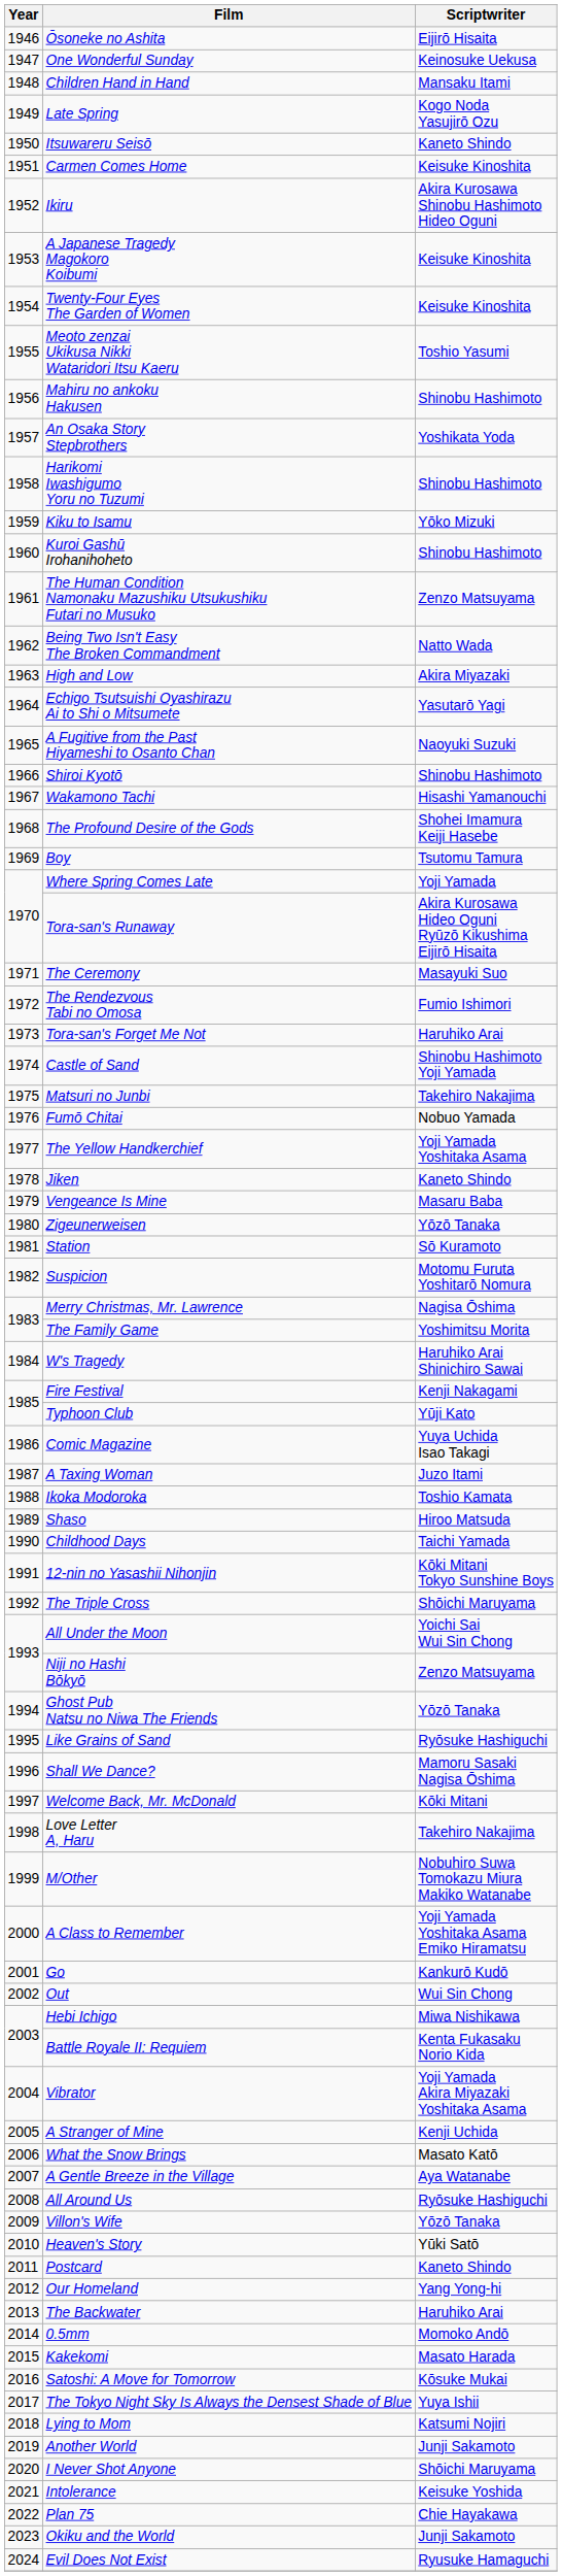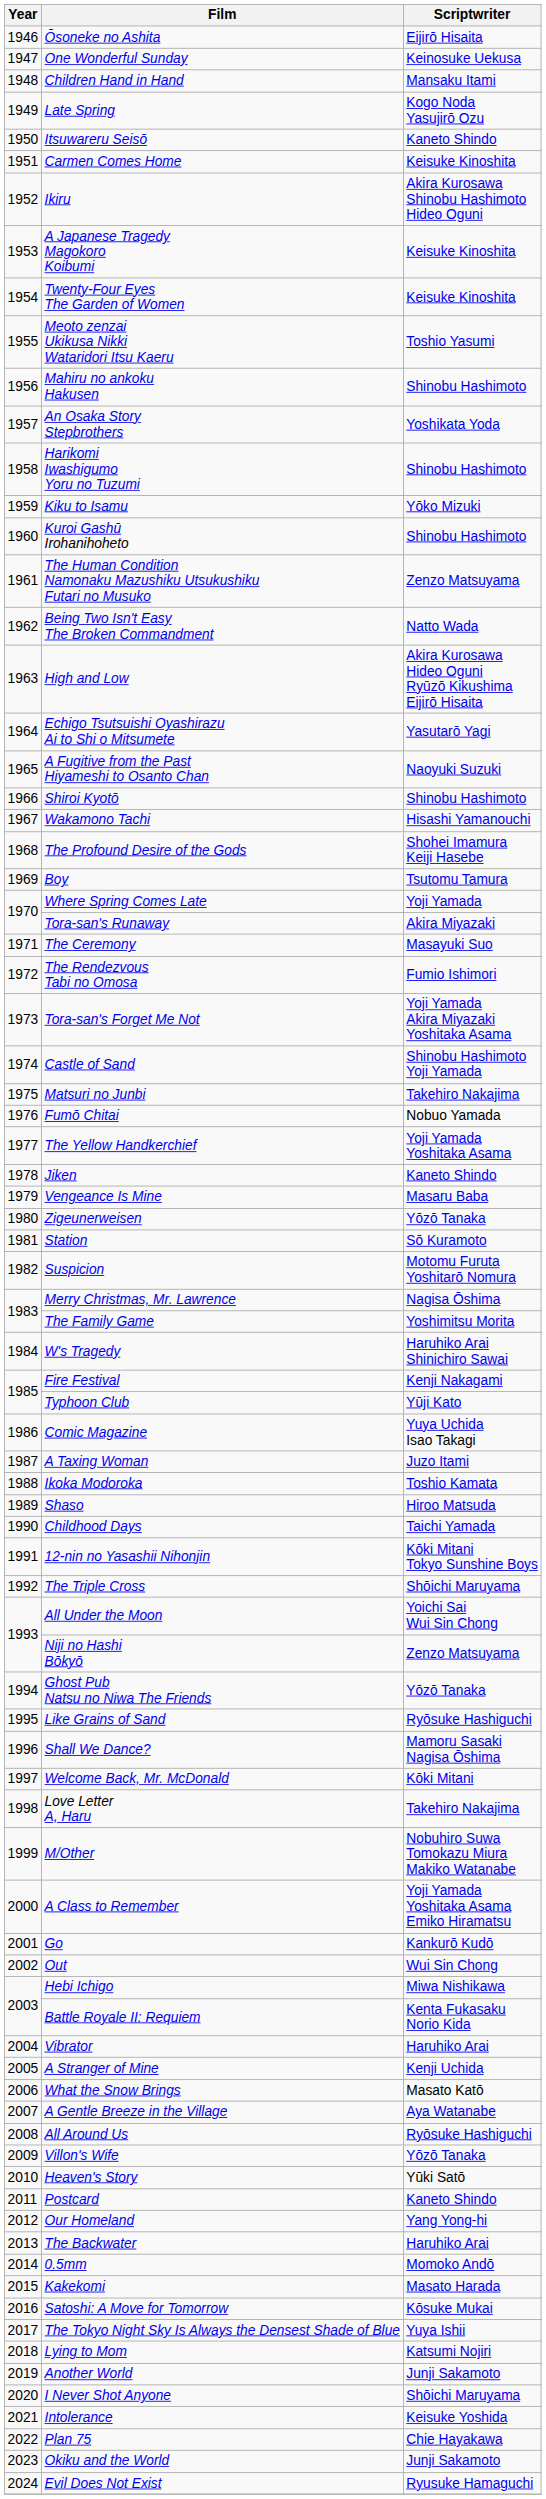 <table class="wikitable sortable">
 <tr>
 <th>Year</th>
 <th>Film</th>
 <th>Scriptwriter</th>
 </tr>
 <tr>
 <td>1946</td>
 <td><em><a href='#'>Ōsoneke no Ashita</a></em></td>
 <td><a href='#'>Eijirō Hisaita</a></td>
 </tr>
 <tr>
 <td>1947</td>
 <td><em><a href='#'>One Wonderful Sunday</a></em></td>
 <td><a href='#'>Keinosuke Uekusa</a></td>
 </tr>
 <tr>
 <td>1948</td>
 <td><em><a href='#'>Children Hand in Hand</a></em></td>
 <td><a href='#'>Mansaku Itami</a></td>
 </tr>
 <tr>
 <td>1949</td>
 <td><em><a href='#'>Late Spring</a></em></td>
 <td><a href='#'>Kogo Noda</a><br><a href='#'>Yasujirō Ozu</a></td>
 </tr>
 <tr>
 <td>1950</td>
 <td><em><a href='#'>Itsuwareru Seisō</a></em></td>
 <td><a href='#'>Kaneto Shindo</a></td>
 </tr>
 <tr>
 <td>1951</td>
 <td><em><a href='#'>Carmen Comes Home</a></em></td>
 <td><a href='#'>Keisuke Kinoshita</a></td>
 </tr>
 <tr>
 <td>1952</td>
 <td><em><a href='#'>Ikiru</a></em></td>
 <td><a href='#'>Akira Kurosawa</a><br><a href='#'>Shinobu Hashimoto</a><br><a href='#'>Hideo Oguni</a></td>
 </tr>
 <tr>
 <td>1953</td>
 <td><em><a href='#'>A Japanese Tragedy</a></em><br><em><a href='#'>Magokoro</a></em><br><em><a href='#'>Koibumi</a></em></td>
 <td><a href='#'>Keisuke Kinoshita</a></td>
 </tr>
 <tr>
 <td>1954</td>
 <td><em><a href='#'>Twenty-Four Eyes</a></em><br><em><a href='#'>The Garden of Women</a></em></td>
 <td><a href='#'>Keisuke Kinoshita</a></td>
 </tr>
 <tr>
 <td>1955</td>
 <td><em><a href='#'>Meoto zenzai</a></em><br><em><a href='#'>Ukikusa Nikki</a></em><br><em><a href='#'>Wataridori Itsu Kaeru</a></em></td>
 <td><a href='#'>Toshio Yasumi</a></td>
 </tr>
 <tr>
 <td>1956</td>
 <td><em><a href='#'>Mahiru no ankoku</a></em><br><em><a href='#'>Hakusen</a></em></td>
 <td><a href='#'>Shinobu Hashimoto</a></td>
 </tr>
 <tr>
 <td>1957</td>
 <td><em><a href='#'>An Osaka Story</a></em><br><em><a href='#'>Stepbrothers</a></em></td>
 <td><a href='#'>Yoshikata Yoda</a></td>
 </tr>
 <tr>
 <td>1958</td>
 <td><em><a href='#'>Harikomi</a></em><br><em><a href='#'>Iwashigumo</a></em><br><em><a href='#'>Yoru no Tuzumi</a></em></td>
 <td><a href='#'>Shinobu Hashimoto</a></td>
 </tr>
 <tr>
 <td>1959</td>
 <td><em><a href='#'>Kiku to Isamu</a></em></td>
 <td><a href='#'>Yōko Mizuki</a></td>
 </tr>
 <tr>
 <td>1960</td>
 <td><em><a href='#'>Kuroi Gashū</a></em><br><em>Irohanihoheto</em></td>
 <td><a href='#'>Shinobu Hashimoto</a></td>
 </tr>
 <tr>
 <td>1961</td>
 <td><em><a href='#'>The Human Condition</a></em><br><em><a href='#'>Namonaku Mazushiku Utsukushiku</a></em><br><em><a href='#'>Futari no Musuko</a></em></td>
 <td><a href='#'>Zenzo Matsuyama</a></td>
 </tr>
 <tr>
 <td>1962</td>
 <td><em><a href='#'>Being Two Isn't Easy</a></em><br><em><a href='#'>The Broken Commandment</a></em></td>
 <td><a href='#'>Natto Wada</a></td>
 </tr>
 <tr>
 <td>1963</td>
 <td><em><a href='#'>High and Low</a></em></td>
-<td><a href='#'>Akira Miyazaki</a></td>
+<td><a href='#'>Akira Kurosawa</a><br><a href='#'>Hideo Oguni</a><br><a href='#'>Ryūzō Kikushima</a><br><a href='#'>Eijirō Hisaita</a></td>
 </tr>
 <tr>
 <td>1964</td>
 <td><em><a href='#'>Echigo Tsutsuishi Oyashirazu</a></em><br><em><a href='#'>Ai to Shi o Mitsumete</a></em></td>
 <td><a href='#'>Yasutarō Yagi</a></td>
 </tr>
 <tr>
 <td>1965</td>
 <td><em><a href='#'>A Fugitive from the Past</a></em><br><em><a href='#'>Hiyameshi to Osanto Chan</a></em></td>
 <td><a href='#'>Naoyuki Suzuki</a></td>
 </tr>
 <tr>
 <td>1966</td>
 <td><em><a href='#'>Shiroi Kyotō</a></em></td>
 <td><a href='#'>Shinobu Hashimoto</a></td>
 </tr>
 <tr>
 <td>1967</td>
 <td><em><a href='#'>Wakamono Tachi</a></em></td>
 <td><a href='#'>Hisashi Yamanouchi</a></td>
 </tr>
 <tr>
 <td>1968</td>
 <td><em><a href='#'>The Profound Desire of the Gods</a></em></td>
 <td><a href='#'>Shohei Imamura</a><br><a href='#'>Keiji Hasebe</a></td>
 </tr>
 <tr>
 <td>1969</td>
 <td><em><a href='#'>Boy</a></em></td>
 <td><a href='#'>Tsutomu Tamura</a></td>
 </tr>
 <tr>
 <td rowspan="2">1970</td>
 <td><em><a href='#'>Where Spring Comes Late</a></em></td>
 <td><a href='#'>Yoji Yamada</a></td>
 </tr>
 <tr>
 <td><em><a href='#'>Tora-san's Runaway</a></em></td>
-<td><a href='#'>Akira Kurosawa</a><br><a href='#'>Hideo Oguni</a><br><a href='#'>Ryūzō Kikushima</a><br><a href='#'>Eijirō Hisaita</a></td>
+<td><a href='#'>Akira Miyazaki</a></td>
 </tr>
 <tr>
 <td>1971</td>
 <td><em><a href='#'>The Ceremony</a></em></td>
 <td><a href='#'>Masayuki Suo</a></td>
 </tr>
 <tr>
 <td>1972</td>
 <td><em><a href='#'>The Rendezvous</a></em><br><em><a href='#'>Tabi no Omosa</a></em></td>
 <td><a href='#'>Fumio Ishimori</a></td>
 </tr>
 <tr>
 <td>1973</td>
 <td><em><a href='#'>Tora-san's Forget Me Not</a></em></td>
-<td><a href='#'>Haruhiko Arai</a></td>
+<td><a href='#'>Yoji Yamada</a><br><a href='#'>Akira Miyazaki</a><br><a href='#'>Yoshitaka Asama</a></td>
 </tr>
 <tr>
 <td>1974</td>
 <td><em><a href='#'>Castle of Sand</a></em></td>
 <td><a href='#'>Shinobu Hashimoto</a><br><a href='#'>Yoji Yamada</a></td>
 </tr>
 <tr>
 <td>1975</td>
 <td><em><a href='#'>Matsuri no Junbi</a></em></td>
 <td><a href='#'>Takehiro Nakajima</a></td>
 </tr>
 <tr>
 <td>1976</td>
 <td><em><a href='#'>Fumō Chitai</a></em></td>
 <td>Nobuo Yamada</td>
 </tr>
 <tr>
 <td>1977</td>
 <td><em><a href='#'>The Yellow Handkerchief</a></em></td>
 <td><a href='#'>Yoji Yamada</a><br><a href='#'>Yoshitaka Asama</a></td>
 </tr>
 <tr>
 <td>1978</td>
 <td><em><a href='#'>Jiken</a></em></td>
 <td><a href='#'>Kaneto Shindo</a></td>
 </tr>
 <tr>
 <td>1979</td>
 <td><em><a href='#'>Vengeance Is Mine</a></em></td>
 <td><a href='#'>Masaru Baba</a></td>
 </tr>
 <tr>
 <td>1980</td>
 <td><em><a href='#'>Zigeunerweisen</a></em></td>
 <td><a href='#'>Yōzō Tanaka</a></td>
 </tr>
 <tr>
 <td>1981</td>
 <td><em><a href='#'>Station</a></em></td>
 <td><a href='#'>Sō Kuramoto</a></td>
 </tr>
 <tr>
 <td>1982</td>
 <td><em><a href='#'>Suspicion</a></em></td>
 <td><a href='#'>Motomu Furuta</a><br><a href='#'>Yoshitarō Nomura</a></td>
 </tr>
 <tr>
 <td rowspan="2">1983</td>
 <td><em><a href='#'>Merry Christmas, Mr. Lawrence</a></em></td>
 <td><a href='#'>Nagisa Ōshima</a></td>
 </tr>
 <tr>
 <td><em><a href='#'>The Family Game</a></em></td>
 <td><a href='#'>Yoshimitsu Morita</a></td>
 </tr>
 <tr>
 <td>1984</td>
 <td><em><a href='#'>W's Tragedy</a></em></td>
 <td><a href='#'>Haruhiko Arai</a><br><a href='#'>Shinichiro Sawai</a></td>
 </tr>
 <tr>
 <td rowspan="2">1985</td>
 <td><em><a href='#'>Fire Festival</a></em></td>
 <td><a href='#'>Kenji Nakagami</a></td>
 </tr>
 <tr>
 <td><em><a href='#'>Typhoon Club</a></em></td>
 <td><a href='#'>Yūji Kato</a></td>
 </tr>
 <tr>
 <td>1986</td>
 <td><em><a href='#'>Comic Magazine</a></em></td>
 <td><a href='#'>Yuya Uchida</a><br>Isao Takagi</td>
 </tr>
 <tr>
 <td>1987</td>
 <td><em><a href='#'>A Taxing Woman</a></em></td>
 <td><a href='#'>Juzo Itami</a></td>
 </tr>
 <tr>
 <td>1988</td>
 <td><em><a href='#'>Ikoka Modoroka</a></em></td>
 <td><a href='#'>Toshio Kamata</a></td>
 </tr>
 <tr>
 <td>1989</td>
 <td><em><a href='#'>Shaso</a></em></td>
 <td><a href='#'>Hiroo Matsuda</a></td>
 </tr>
 <tr>
 <td>1990</td>
 <td><em><a href='#'>Childhood Days</a></em></td>
 <td><a href='#'>Taichi Yamada</a></td>
 </tr>
 <tr>
 <td>1991</td>
 <td><em><a href='#'>12-nin no Yasashii Nihonjin</a></em></td>
 <td><a href='#'>Kōki Mitani</a><br><a href='#'>Tokyo Sunshine Boys</a></td>
 </tr>
 <tr>
 <td>1992</td>
 <td><em><a href='#'>The Triple Cross</a></em></td>
 <td><a href='#'>Shōichi Maruyama</a></td>
 </tr>
 <tr>
 <td rowspan="2">1993</td>
 <td><em><a href='#'>All Under the Moon</a></em></td>
 <td><a href='#'>Yoichi Sai</a><br><a href='#'>Wui Sin Chong</a></td>
 </tr>
 <tr>
 <td><em><a href='#'>Niji no Hashi</a></em><br><em><a href='#'>Bōkyō</a></em></td>
 <td><a href='#'>Zenzo Matsuyama</a></td>
 </tr>
 <tr>
 <td>1994</td>
 <td><em><a href='#'>Ghost Pub</a></em><br><em><a href='#'>Natsu no Niwa The Friends</a></em></td>
 <td><a href='#'>Yōzō Tanaka</a></td>
 </tr>
 <tr>
 <td>1995</td>
 <td><em><a href='#'>Like Grains of Sand</a></em></td>
 <td><a href='#'>Ryōsuke Hashiguchi</a></td>
 </tr>
 <tr>
 <td>1996</td>
 <td><em><a href='#'>Shall We Dance?</a></em></td>
 <td><a href='#'>Mamoru Sasaki</a><br><a href='#'>Nagisa Ōshima</a></td>
 </tr>
 <tr>
 <td>1997</td>
 <td><em><a href='#'>Welcome Back, Mr. McDonald</a></em></td>
 <td><a href='#'>Kōki Mitani</a></td>
 </tr>
 <tr>
 <td>1998</td>
 <td><em>Love Letter</em><br><em><a href='#'>A, Haru</a></em></td>
 <td><a href='#'>Takehiro Nakajima</a></td>
 </tr>
 <tr>
 <td>1999</td>
 <td><em><a href='#'>M/Other</a></em></td>
 <td><a href='#'>Nobuhiro Suwa</a><br><a href='#'>Tomokazu Miura</a><br><a href='#'>Makiko Watanabe</a></td>
 </tr>
 <tr>
 <td>2000</td>
 <td><em><a href='#'>A Class to Remember</a></em></td>
 <td><a href='#'>Yoji Yamada</a><br><a href='#'>Yoshitaka Asama</a><br><a href='#'>Emiko Hiramatsu</a></td>
 </tr>
 <tr>
 <td>2001</td>
 <td><em><a href='#'>Go</a></em></td>
 <td><a href='#'>Kankurō Kudō</a></td>
 </tr>
 <tr>
 <td>2002</td>
 <td><em><a href='#'>Out</a></em></td>
 <td><a href='#'>Wui Sin Chong</a></td>
 </tr>
 <tr>
 <td rowspan="2">2003</td>
 <td><em><a href='#'>Hebi Ichigo</a></em></td>
 <td><a href='#'>Miwa Nishikawa</a></td>
 </tr>
 <tr>
 <td><em><a href='#'>Battle Royale II: Requiem</a></em></td>
 <td><a href='#'>Kenta Fukasaku</a><br><a href='#'>Norio Kida</a></td>
 </tr>
 <tr>
 <td>2004</td>
 <td><em><a href='#'>Vibrator</a></em></td>
-<td><a href='#'>Yoji Yamada</a><br><a href='#'>Akira Miyazaki</a><br><a href='#'>Yoshitaka Asama</a></td>
+<td><a href='#'>Haruhiko Arai</a></td>
 </tr>
 <tr>
 <td>2005</td>
 <td><em><a href='#'>A Stranger of Mine</a></em></td>
 <td><a href='#'>Kenji Uchida</a></td>
 </tr>
 <tr>
 <td>2006</td>
 <td><em><a href='#'>What the Snow Brings</a></em></td>
 <td>Masato Katō</td>
 </tr>
 <tr>
 <td>2007</td>
 <td><em><a href='#'>A Gentle Breeze in the Village</a></em></td>
 <td><a href='#'>Aya Watanabe</a></td>
 </tr>
 <tr>
 <td>2008</td>
 <td><em><a href='#'>All Around Us</a></em></td>
 <td><a href='#'>Ryōsuke Hashiguchi</a></td>
 </tr>
 <tr>
 <td>2009</td>
 <td><em><a href='#'>Villon's Wife</a></em></td>
 <td><a href='#'>Yōzō Tanaka</a></td>
 </tr>
 <tr>
 <td>2010</td>
 <td><em><a href='#'>Heaven's Story</a></em></td>
 <td>Yūki Satō</td>
 </tr>
 <tr>
 <td>2011</td>
 <td><em><a href='#'>Postcard</a></em></td>
 <td><a href='#'>Kaneto Shindo</a></td>
 </tr>
 <tr>
 <td>2012</td>
 <td><em><a href='#'>Our Homeland</a></em></td>
 <td><a href='#'>Yang Yong-hi</a></td>
 </tr>
 <tr>
 <td>2013</td>
 <td><em><a href='#'>The Backwater</a></em></td>
 <td><a href='#'>Haruhiko Arai</a></td>
 </tr>
 <tr>
 <td>2014</td>
 <td><em><a href='#'>0.5mm</a></em></td>
 <td><a href='#'>Momoko Andō</a></td>
 </tr>
 <tr>
 <td>2015</td>
 <td><em><a href='#'>Kakekomi</a></em></td>
 <td><a href='#'>Masato Harada</a></td>
 </tr>
 <tr>
 <td>2016</td>
 <td><em><a href='#'>Satoshi: A Move for Tomorrow</a></em></td>
 <td><a href='#'>Kōsuke Mukai</a></td>
 </tr>
 <tr>
 <td>2017</td>
 <td><em><a href='#'>The Tokyo Night Sky Is Always the Densest Shade of Blue</a></em></td>
 <td><a href='#'>Yuya Ishii</a></td>
 </tr>
 <tr>
 <td>2018</td>
 <td><em><a href='#'>Lying to Mom</a></em></td>
 <td><a href='#'>Katsumi Nojiri</a></td>
 </tr>
 <tr>
 <td>2019</td>
 <td><em><a href='#'>Another World</a></em></td>
 <td><a href='#'>Junji Sakamoto</a></td>
 </tr>
 <tr>
 <td>2020</td>
 <td><em><a href='#'>I Never Shot Anyone</a></em></td>
 <td><a href='#'>Shōichi Maruyama</a></td>
 </tr>
 <tr>
 <td>2021</td>
 <td><em><a href='#'>Intolerance</a></em></td>
 <td><a href='#'>Keisuke Yoshida</a></td>
 </tr>
 <tr>
 <td>2022</td>
 <td><em><a href='#'>Plan 75</a></em></td>
 <td><a href='#'>Chie Hayakawa</a></td>
 </tr>
 <tr>
 <td>2023</td>
 <td><em><a href='#'>Okiku and the World</a></em></td>
 <td><a href='#'>Junji Sakamoto</a></td>
 </tr>
 <tr>
 <td>2024</td>
 <td><em><a href='#'>Evil Does Not Exist</a></em></td>
 <td><a href='#'>Ryusuke Hamaguchi</a></td>
 </tr>
 <tr>
 </tr>
 </table>
